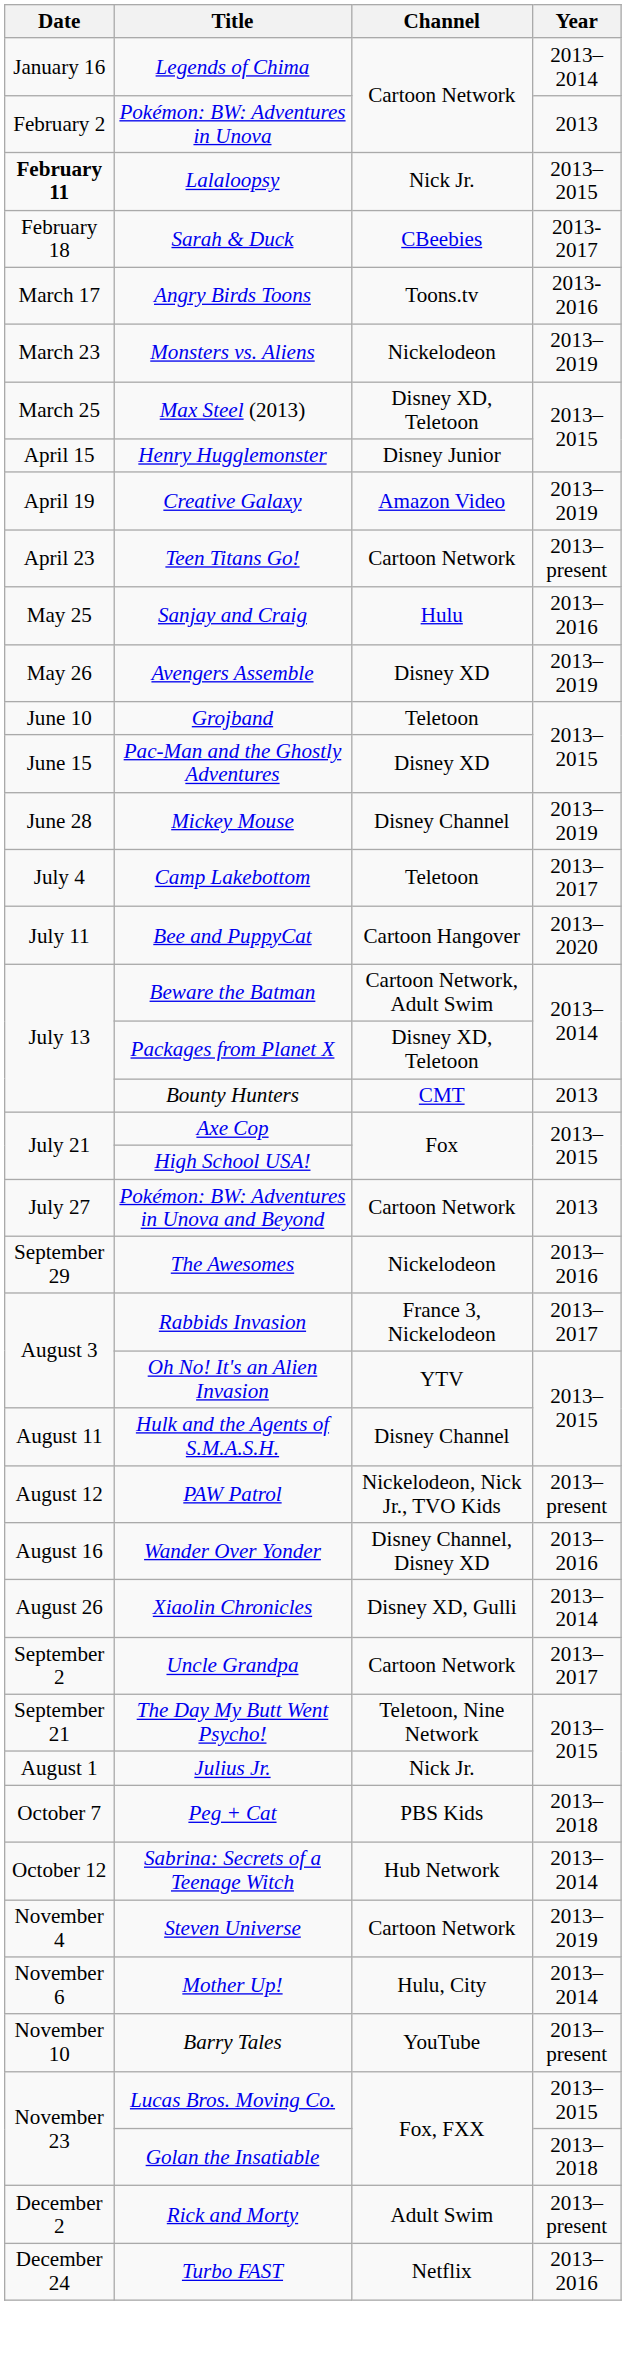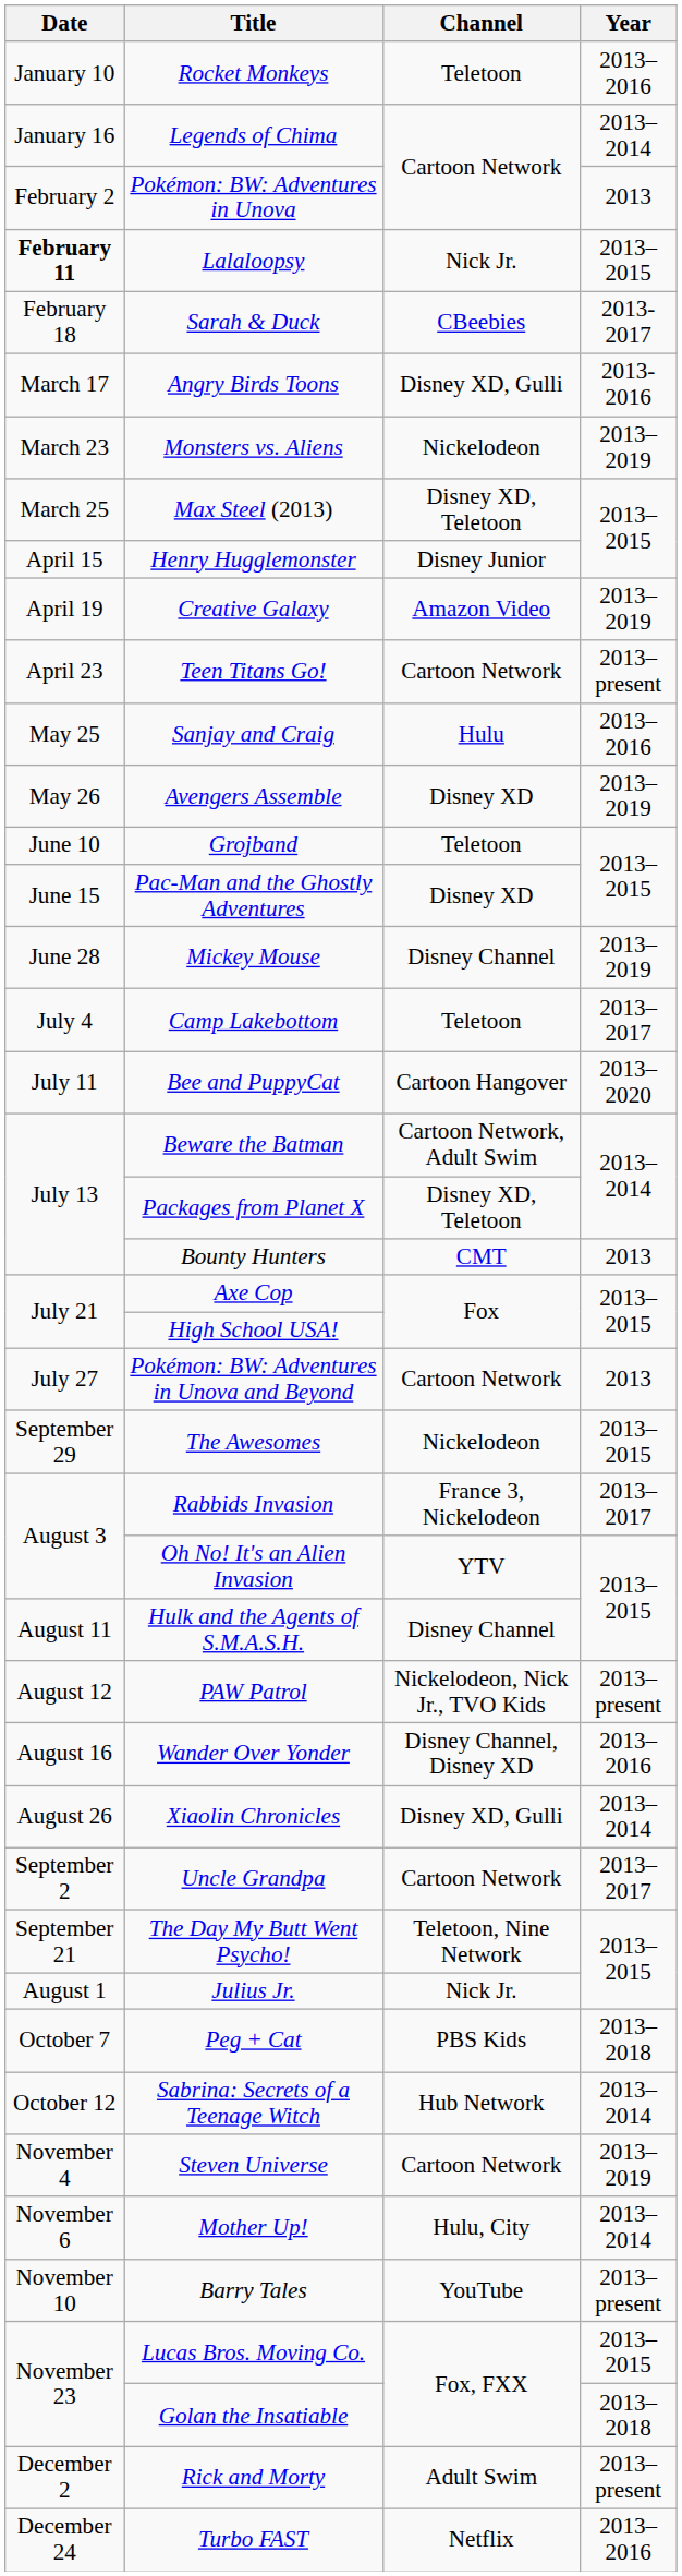 <table class="wikitable sortable" style="text-align: center" width="75%">
 <tr>
 <th scope="col">Date</th>
 <th scope="col">Title</th>
 <th scope="col">Channel</th>
 <th scope="col">Year</th>
+</tr>
+<tr>
+<td>January 10</td>
+<td><em><a href='#'>Rocket Monkeys</a></em></td>
+<td>Teletoon</td>
+<td>2013–2016</td>
 </tr>
 <tr>
 <td>January 16</td>
 <td><em><a href='#'>Legends of Chima</a></em></td>
 <td rowspan=2>Cartoon Network</td>
 <td>2013–2014</td>
 </tr>
 <tr>
 <td>February 2</td>
 <td><em><a href='#'>Pokémon: BW: Adventures in Unova</a></em></td>
 <td>2013</td>
 </tr>
 <tr>
 <td><strong>February 11</strong></td>
 <td><em><a href='#'>Lalaloopsy</a></em></td>
 <td>Nick Jr.</td>
 <td>2013–2015</td>
 </tr>
 <tr>
 <td>February 18</td>
 <td><em><a href='#'>Sarah & Duck</a></em></td>
 <td><a href='#'>CBeebies</a></td>
 <td>2013-2017</td>
 </tr>
 <tr>
 <td>March 17</td>
 <td><em><a href='#'>Angry Birds Toons</a></em></td>
-<td>Toons.tv</td>
+<td>Disney XD, Gulli</td>
 <td>2013-2016</td>
 </tr>
 <tr>
 <td>March 23</td>
 <td><em><a href='#'>Monsters vs. Aliens</a></em></td>
 <td>Nickelodeon</td>
 <td>2013–2019</td>
 </tr>
 <tr>
 <td>March 25</td>
 <td><em><a href='#'>Max Steel</a></em> (2013)</td>
 <td>Disney XD, Teletoon</td>
 <td rowspan=2>2013–2015</td>
 </tr>
 <tr>
 <td>April 15</td>
 <td><em><a href='#'>Henry Hugglemonster</a></em></td>
 <td>Disney Junior</td>
 </tr>
 <tr>
 <td>April 19</td>
 <td><em><a href='#'>Creative Galaxy</a></em></td>
 <td><a href='#'>Amazon Video</a></td>
 <td>2013–2019</td>
 </tr>
 <tr>
 <td>April 23</td>
 <td><em><a href='#'>Teen Titans Go!</a></em></td>
 <td>Cartoon Network</td>
 <td>2013–present</td>
 </tr>
 <tr>
 <td>May 25</td>
 <td><em><a href='#'>Sanjay and Craig</a></em></td>
 <td><a href='#'>Hulu</a></td>
 <td>2013–2016</td>
 </tr>
 <tr>
 <td>May 26</td>
 <td><em><a href='#'>Avengers Assemble</a></em></td>
 <td>Disney XD</td>
 <td>2013–2019</td>
 </tr>
 <tr>
 <td>June 10</td>
 <td><em><a href='#'>Grojband</a></em></td>
 <td>Teletoon</td>
 <td rowspan=2>2013–2015</td>
 </tr>
 <tr>
 <td>June 15</td>
 <td><em><a href='#'>Pac-Man and the Ghostly Adventures</a></em></td>
 <td>Disney XD</td>
 </tr>
 <tr>
 <td>June 28</td>
 <td><em><a href='#'>Mickey Mouse</a></em></td>
 <td>Disney Channel</td>
 <td>2013–2019</td>
 </tr>
 <tr>
 <td>July 4</td>
 <td><em><a href='#'>Camp Lakebottom</a></em></td>
 <td>Teletoon</td>
 <td>2013–2017</td>
 </tr>
 <tr>
 <td>July 11</td>
 <td><em><a href='#'>Bee and PuppyCat</a></em></td>
 <td>Cartoon Hangover</td>
 <td>2013–2020</td>
 </tr>
 <tr>
 <td rowspan=3>July 13</td>
 <td><em><a href='#'>Beware the Batman</a></em></td>
 <td>Cartoon Network, Adult Swim</td>
 <td rowspan=2>2013–2014</td>
 </tr>
 <tr>
 <td><em><a href='#'>Packages from Planet X</a></em></td>
 <td>Disney XD, Teletoon</td>
 </tr>
 <tr>
 <td><em>Bounty Hunters</em></td>
 <td><a href='#'>CMT</a></td>
 <td>2013</td>
 </tr>
 <tr>
 <td rowspan=2>July 21</td>
 <td><em><a href='#'>Axe Cop</a></em></td>
 <td rowspan=2>Fox</td>
 <td rowspan=2>2013–2015</td>
 </tr>
 <tr>
 <td><em><a href='#'>High School USA!</a></em></td>
 </tr>
 <tr>
 <td>July 27</td>
 <td><em><a href='#'>Pokémon: BW: Adventures in Unova and Beyond</a></em></td>
 <td>Cartoon Network</td>
 <td>2013</td>
 </tr>
 <tr>
 <td>September 29</td>
 <td><em><a href='#'>The Awesomes</a></em></td>
 <td>Nickelodeon</td>
-<td>2013–2016</td>
+<td>2013–2015</td>
 </tr>
 <tr>
 <td rowspan=2>August 3</td>
 <td><em><a href='#'>Rabbids Invasion</a></em></td>
 <td>France 3, Nickelodeon</td>
 <td>2013–2017</td>
 </tr>
 <tr>
 <td><em><a href='#'>Oh No! It's an Alien Invasion</a></em></td>
 <td>YTV</td>
 <td rowspan=2>2013–2015</td>
 </tr>
 <tr>
 <td>August 11</td>
 <td><em><a href='#'>Hulk and the Agents of S.M.A.S.H.</a></em></td>
 <td>Disney Channel</td>
 </tr>
 <tr>
 <td>August 12</td>
 <td><em><a href='#'>PAW Patrol</a></em></td>
 <td>Nickelodeon, Nick Jr., TVO Kids</td>
 <td>2013–present</td>
 </tr>
 <tr>
 <td>August 16</td>
 <td><em><a href='#'>Wander Over Yonder</a></em></td>
 <td>Disney Channel, Disney XD</td>
 <td>2013–2016</td>
 </tr>
 <tr>
 <td>August 26</td>
 <td><em><a href='#'>Xiaolin Chronicles</a></em></td>
 <td>Disney XD, Gulli</td>
 <td>2013–2014</td>
 </tr>
 <tr>
 <td>September 2</td>
 <td><em><a href='#'>Uncle Grandpa</a></em></td>
 <td>Cartoon Network</td>
 <td>2013–2017</td>
 </tr>
 <tr>
 <td>September 21</td>
 <td><em><a href='#'>The Day My Butt Went Psycho!</a></em></td>
 <td>Teletoon, Nine Network</td>
 <td rowspan=2>2013–2015</td>
 </tr>
 <tr>
 <td>August 1</td>
 <td><em><a href='#'>Julius Jr.</a></em></td>
 <td>Nick Jr.</td>
 </tr>
 <tr>
 <td>October 7</td>
 <td><em><a href='#'>Peg + Cat</a></em></td>
 <td>PBS Kids</td>
 <td>2013–2018</td>
 </tr>
 <tr>
 <td>October 12</td>
 <td><em><a href='#'>Sabrina: Secrets of a Teenage Witch</a></em></td>
 <td>Hub Network</td>
 <td>2013–2014</td>
 </tr>
 <tr>
 <td>November 4</td>
 <td><em><a href='#'>Steven Universe</a></em></td>
 <td>Cartoon Network</td>
 <td>2013–2019</td>
 </tr>
 <tr>
 <td>November 6</td>
 <td><em><a href='#'>Mother Up!</a></em></td>
 <td>Hulu, City</td>
 <td>2013–2014</td>
 </tr>
 <tr>
 <td>November 10</td>
 <td><em>Barry Tales</em></td>
 <td>YouTube</td>
 <td>2013–present</td>
 </tr>
 <tr>
 <td rowspan=2>November 23</td>
 <td><em><a href='#'>Lucas Bros. Moving Co.</a></em></td>
 <td rowspan=2>Fox, FXX</td>
 <td>2013–2015</td>
 </tr>
 <tr>
 <td><em><a href='#'>Golan the Insatiable</a></em></td>
 <td>2013–2018</td>
 </tr>
 <tr>
 <td>December 2</td>
 <td><em><a href='#'>Rick and Morty</a></em></td>
 <td>Adult Swim</td>
 <td>2013–present</td>
 </tr>
 <tr>
 <td>December 24</td>
 <td><em><a href='#'>Turbo FAST</a></em></td>
 <td>Netflix</td>
 <td>2013–2016</td>
 </tr>
 </table>
